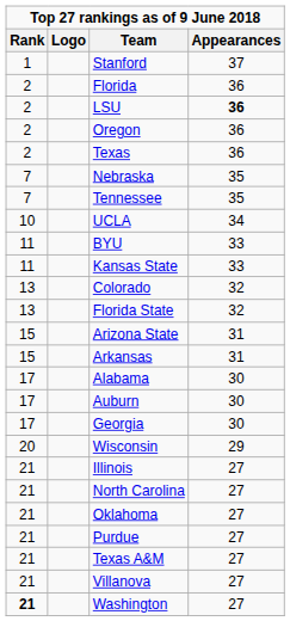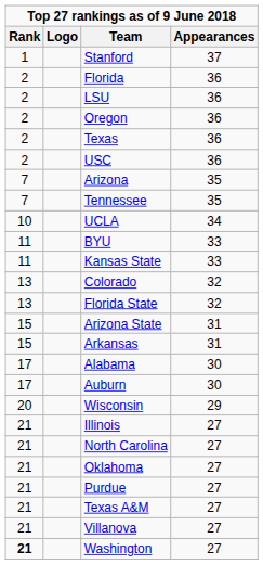 <table class="wikitable" style="font-size: 90%; float: left; margin-left: 1em">
 <tr>
 <td colspan="4" style="text-align:center"><strong>Top 27 rankings as of 9 June 2018</strong></td>
 </tr>
 <tr>
 <th>Rank</th>
 <th>Logo</th>
 <th>Team</th>
 <th>Appearances</th>
 </tr>
 <tr>
 <td align=center>1</td>
 <td style="text-align:center"></td>
 <td><a href='#'>Stanford</a></td>
 <td style="text-align:center">37</td>
 </tr>
 <tr>
 <td align=center>2</td>
 <td style="text-align:center"></td>
 <td><a href='#'>Florida</a></td>
 <td style="text-align:center">36</td>
 </tr>
 <tr>
 <td align=center>2</td>
 <td style="text-align:center"></td>
 <td><a href='#'>LSU</a></td>
-<td style="text-align:center"><strong>36</strong></td>
+<td style="text-align:center">36</td>
 </tr>
 <tr>
 <td align=center>2</td>
 <td style="text-align:center"></td>
 <td><a href='#'>Oregon</a></td>
 <td style="text-align:center">36</td>
 </tr>
 <tr>
 <td align=center>2</td>
 <td style="text-align:center"></td>
 <td><a href='#'>Texas</a></td>
 <td style="text-align:center">36</td>
 </tr>
 <tr>
+<td align=center>2</td>
+<td style="text-align:center"></td>
+<td><a href='#'>USC</a></td>
+<td style="text-align:center">36</td>
+</tr>
+<tr>
 <td align=center>7</td>
 <td style="text-align:center"></td>
-<td><a href='#'>Nebraska</a></td>
+<td><a href='#'>Arizona</a></td>
 <td style="text-align:center">35</td>
 </tr>
 <tr>
 <td align=center>7</td>
 <td style="text-align:center"></td>
 <td><a href='#'>Tennessee</a></td>
 <td style="text-align:center">35</td>
 </tr>
 <tr>
 <td align=center>10</td>
 <td style="text-align:center"></td>
 <td><a href='#'>UCLA</a></td>
 <td style="text-align:center">34</td>
 </tr>
 <tr>
 <td align=center>11</td>
 <td style="text-align:center"></td>
 <td><a href='#'>BYU</a></td>
 <td style="text-align:center">33</td>
 </tr>
 <tr>
 <td align=center>11</td>
 <td style="text-align:center"></td>
 <td><a href='#'>Kansas State</a></td>
 <td style="text-align:center">33</td>
 </tr>
 <tr>
 <td align=center>13</td>
 <td style="text-align:center"></td>
 <td><a href='#'>Colorado</a></td>
 <td style="text-align:center">32</td>
 </tr>
 <tr>
 <td align=center>13</td>
 <td style="text-align:center"></td>
 <td><a href='#'>Florida State</a></td>
 <td style="text-align:center">32</td>
 </tr>
 <tr>
 <td align=center>15</td>
 <td style="text-align:center"></td>
 <td><a href='#'>Arizona State</a></td>
 <td style="text-align:center">31</td>
 </tr>
 <tr>
 <td align=center>15</td>
 <td style="text-align:center"></td>
 <td><a href='#'>Arkansas</a></td>
 <td style="text-align:center">31</td>
 </tr>
 <tr>
 <td align=center>17</td>
 <td style="text-align:center"></td>
 <td><a href='#'>Alabama</a></td>
 <td style="text-align:center">30</td>
 </tr>
 <tr>
 <td align=center>17</td>
 <td style="text-align:center"></td>
 <td><a href='#'>Auburn</a></td>
 <td style="text-align:center">30</td>
 </tr>
 <tr>
-<td align=center>17</td>
-<td style="text-align:center"></td>
-<td><a href='#'>Georgia</a></td>
-<td style="text-align:center">30</td>
-</tr>
-<tr>
 <td align=center>20</td>
 <td style="text-align:center"></td>
 <td><a href='#'>Wisconsin</a></td>
 <td style="text-align:center">29</td>
 </tr>
 <tr>
 <td align=center>21</td>
 <td style="text-align:center"></td>
 <td><a href='#'>Illinois</a></td>
 <td style="text-align:center">27</td>
 </tr>
 <tr>
 <td align=center>21</td>
 <td style="text-align:center"></td>
 <td><a href='#'>North Carolina</a></td>
 <td style="text-align:center">27</td>
 </tr>
 <tr>
 <td align=center>21</td>
 <td style="text-align:center"></td>
 <td><a href='#'>Oklahoma</a></td>
 <td style="text-align:center">27</td>
 </tr>
 <tr>
 <td align=center>21</td>
 <td style="text-align:center"></td>
 <td><a href='#'>Purdue</a></td>
 <td style="text-align:center">27</td>
 </tr>
 <tr>
 <td align=center>21</td>
 <td style="text-align:center"></td>
 <td><a href='#'>Texas A&M</a></td>
 <td style="text-align:center">27</td>
 </tr>
 <tr>
 <td align=center>21</td>
 <td style="text-align:center"></td>
 <td><a href='#'>Villanova</a></td>
 <td style="text-align:center">27</td>
 </tr>
 <tr>
 <td align=center><strong>21</strong></td>
 <td style="text-align:center"></td>
 <td><a href='#'>Washington</a></td>
 <td style="text-align:center">27</td>
 </tr>
 </table>
